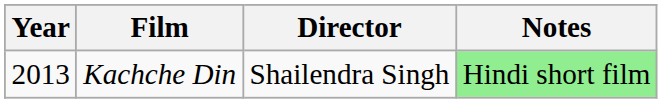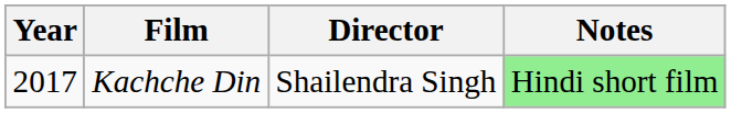 <table class="wikitable">
 <tr>
 <th>Year</th>
 <th>Film</th>
 <th>Director</th>
 <th>Notes</th>
 </tr>
 <tr>
-<td>2013</td>
+<td>2017</td>
 <td><em>Kachche Din</em></td>
 <td>Shailendra Singh</td>
 <td style="background: lightgreen;">Hindi short film</td>
 </tr>
 </table>
